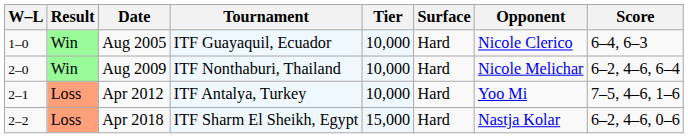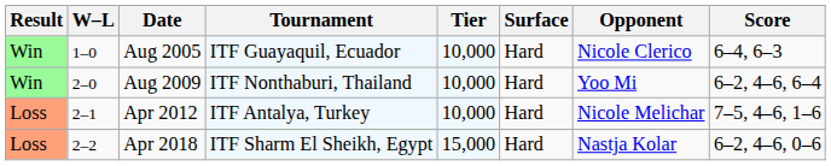 <table class="sortable wikitable">
 <tr>
+<th>Result</th>
 <th class="unsortable">W–L</th>
-<th>Result</th>
 <th>Date</th>
 <th>Tournament</th>
 <th>Tier</th>
 <th>Surface</th>
 <th>Opponent</th>
 <th class="unsortable">Score</th>
 </tr>
 <tr>
+<td style="background:#98fb98;">Win</td>
 <td><small>1–0</small></td>
-<td style="background:#98fb98;">Win</td>
 <td>Aug 2005</td>
 <td style="background:#f0f8ff;">ITF Guayaquil, Ecuador</td>
 <td style="background:#f0f8ff;">10,000</td>
 <td>Hard</td>
 <td> <a href='#'>Nicole Clerico</a></td>
 <td>6–4, 6–3</td>
 </tr>
 <tr>
+<td style="background:#98fb98;">Win</td>
 <td><small>2–0</small></td>
-<td style="background:#98fb98;">Win</td>
 <td>Aug 2009</td>
 <td style="background:#f0f8ff;">ITF Nonthaburi, Thailand</td>
 <td style="background:#f0f8ff;">10,000</td>
 <td>Hard</td>
-<td> <a href='#'>Nicole Melichar</a></td>
+<td> <a href='#'>Yoo Mi</a></td>
 <td>6–2, 4–6, 6–4</td>
 </tr>
 <tr>
+<td style="background:#ffa07a;">Loss</td>
 <td><small>2–1</small></td>
-<td style="background:#ffa07a;">Loss</td>
 <td>Apr 2012</td>
 <td style="background:#f0f8ff;">ITF Antalya, Turkey</td>
 <td style="background:#f0f8ff;">10,000</td>
 <td>Hard</td>
-<td> <a href='#'>Yoo Mi</a></td>
+<td> <a href='#'>Nicole Melichar</a></td>
 <td>7–5, 4–6, 1–6</td>
 </tr>
 <tr>
+<td style="background:#ffa07a;">Loss</td>
 <td><small>2–2</small></td>
-<td style="background:#ffa07a;">Loss</td>
 <td>Apr 2018</td>
 <td style="background:#f0f8ff;">ITF Sharm El Sheikh, Egypt</td>
 <td style="background:#f0f8ff;">15,000</td>
 <td>Hard</td>
 <td> <a href='#'>Nastja Kolar</a></td>
 <td>6–2, 4–6, 0–6</td>
 </tr>
 </table>
